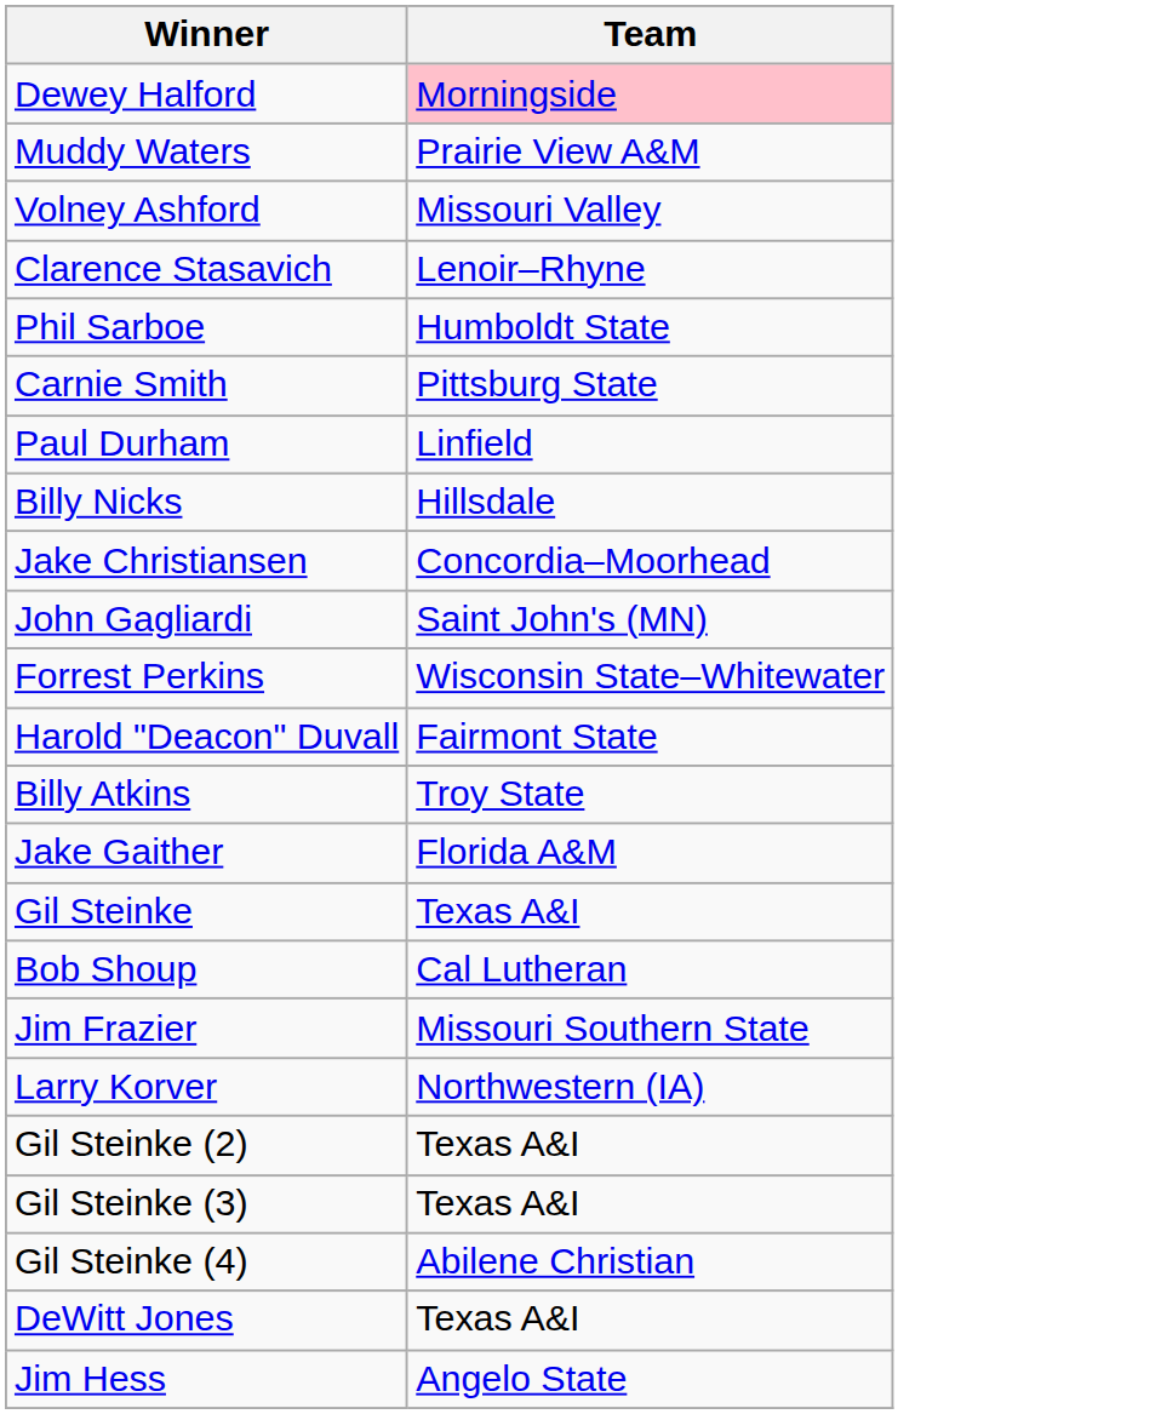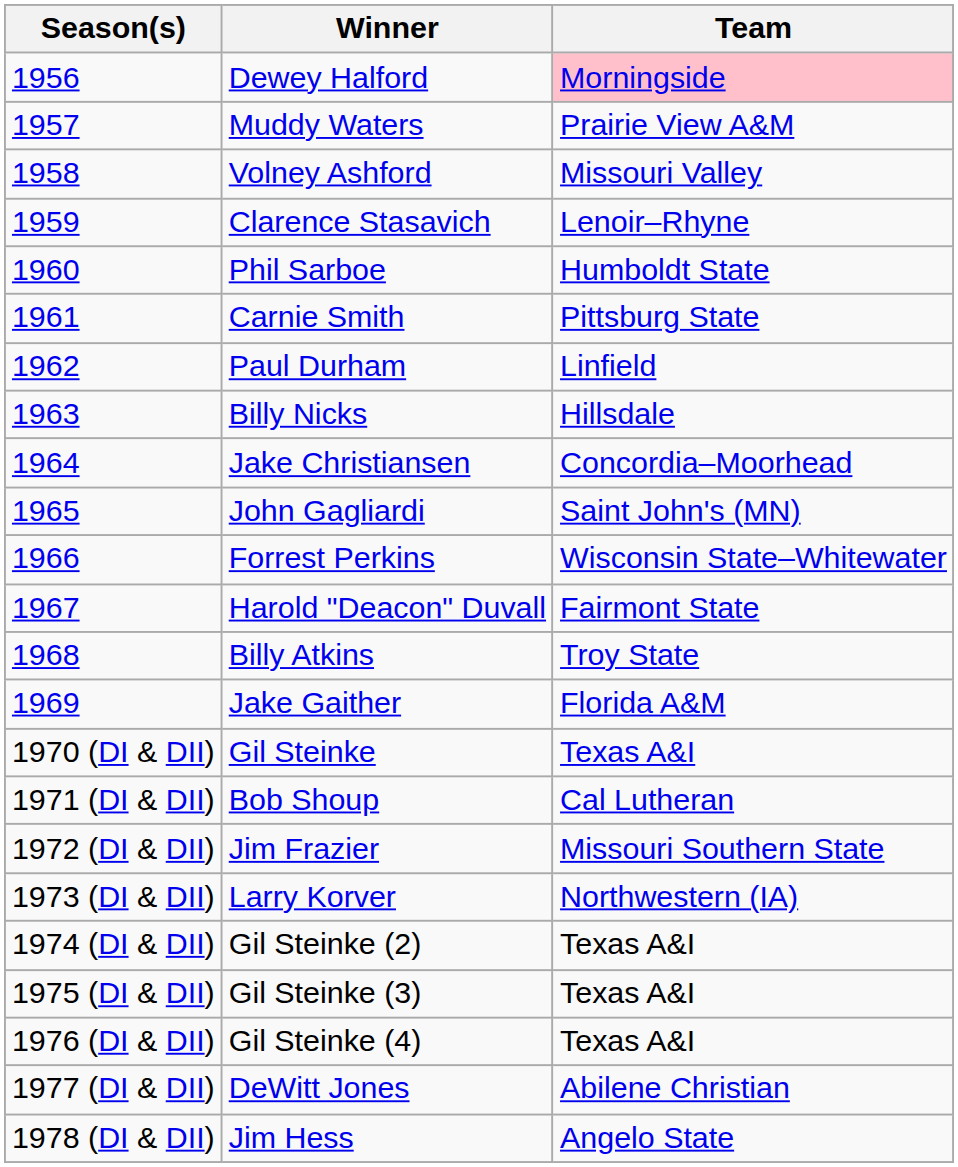 <table class="wikitable">
 <tr>
+<th>Season(s)</th>
 <th>Winner</th>
 <th>Team</th>
 </tr>
 <tr>
+<td><a href='#'>1956</a></td>
 <td><a href='#'>Dewey Halford</a></td>
 <td style="background: pink;"><a href='#'>Morningside</a></td>
 </tr>
 <tr>
+<td><a href='#'>1957</a></td>
 <td><a href='#'>Muddy Waters</a></td>
 <td><a href='#'>Prairie View A&M</a></td>
 </tr>
 <tr>
+<td><a href='#'>1958</a></td>
 <td><a href='#'>Volney Ashford</a></td>
 <td><a href='#'>Missouri Valley</a></td>
 </tr>
 <tr>
+<td><a href='#'>1959</a></td>
 <td><a href='#'>Clarence Stasavich</a></td>
 <td><a href='#'>Lenoir–Rhyne</a></td>
 </tr>
 <tr>
+<td><a href='#'>1960</a></td>
 <td><a href='#'>Phil Sarboe</a></td>
 <td><a href='#'>Humboldt State</a></td>
 </tr>
 <tr>
+<td><a href='#'>1961</a></td>
 <td><a href='#'>Carnie Smith</a></td>
 <td><a href='#'>Pittsburg State</a></td>
 </tr>
 <tr>
+<td><a href='#'>1962</a></td>
 <td><a href='#'>Paul Durham</a></td>
 <td><a href='#'>Linfield</a></td>
 </tr>
 <tr>
+<td><a href='#'>1963</a></td>
 <td><a href='#'>Billy Nicks</a></td>
 <td><a href='#'>Hillsdale</a></td>
 </tr>
 <tr>
+<td><a href='#'>1964</a></td>
 <td><a href='#'>Jake Christiansen</a></td>
 <td><a href='#'>Concordia–Moorhead</a></td>
 </tr>
 <tr>
+<td><a href='#'>1965</a></td>
 <td><a href='#'>John Gagliardi</a></td>
 <td><a href='#'>Saint John's (MN)</a></td>
 </tr>
 <tr>
+<td><a href='#'>1966</a></td>
 <td><a href='#'>Forrest Perkins</a></td>
 <td><a href='#'>Wisconsin State–Whitewater</a></td>
 </tr>
 <tr>
+<td><a href='#'>1967</a></td>
 <td><a href='#'>Harold "Deacon" Duvall</a></td>
 <td><a href='#'>Fairmont State</a></td>
 </tr>
 <tr>
+<td><a href='#'>1968</a></td>
 <td><a href='#'>Billy Atkins</a></td>
 <td><a href='#'>Troy State</a></td>
 </tr>
 <tr>
+<td><a href='#'>1969</a></td>
 <td><a href='#'>Jake Gaither</a></td>
 <td><a href='#'>Florida A&M</a></td>
 </tr>
 <tr>
+<td>1970 (<a href='#'>DI</a> & <a href='#'>DII</a>)</td>
 <td><a href='#'>Gil Steinke</a></td>
 <td><a href='#'>Texas A&I</a></td>
 </tr>
 <tr>
+<td>1971 (<a href='#'>DI</a> & <a href='#'>DII</a>)</td>
 <td><a href='#'>Bob Shoup</a></td>
 <td><a href='#'>Cal Lutheran</a></td>
 </tr>
 <tr>
+<td>1972 (<a href='#'>DI</a> & <a href='#'>DII</a>)</td>
 <td><a href='#'>Jim Frazier</a></td>
 <td><a href='#'>Missouri Southern State</a></td>
 </tr>
 <tr>
+<td>1973 (<a href='#'>DI</a> & <a href='#'>DII</a>)</td>
 <td><a href='#'>Larry Korver</a></td>
 <td><a href='#'>Northwestern (IA)</a></td>
 </tr>
 <tr>
+<td>1974 (<a href='#'>DI</a> & <a href='#'>DII</a>)</td>
 <td>Gil Steinke (2)</td>
 <td>Texas A&I</td>
 </tr>
 <tr>
+<td>1975 (<a href='#'>DI</a> & <a href='#'>DII</a>)</td>
 <td>Gil Steinke (3)</td>
 <td>Texas A&I</td>
 </tr>
 <tr>
+<td>1976 (<a href='#'>DI</a> & <a href='#'>DII</a>)</td>
 <td>Gil Steinke (4)</td>
+<td>Texas A&I</td>
+</tr>
+<tr>
+<td>1977 (<a href='#'>DI</a> & <a href='#'>DII</a>)</td>
+<td><a href='#'>DeWitt Jones</a></td>
 <td><a href='#'>Abilene Christian</a></td>
 </tr>
 <tr>
-<td><a href='#'>DeWitt Jones</a></td>
-<td>Texas A&I</td>
-</tr>
-<tr>
+<td>1978 (<a href='#'>DI</a> & <a href='#'>DII</a>)</td>
 <td><a href='#'>Jim Hess</a></td>
 <td><a href='#'>Angelo State</a></td>
 </tr>
 </table>
